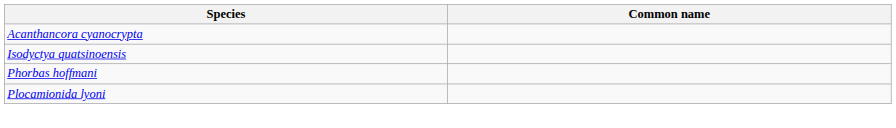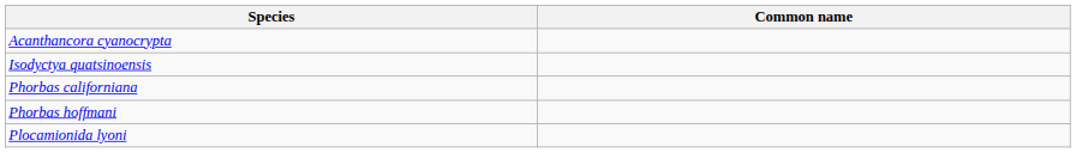 <table width=90% class="wikitable">
 <tr>
 <th width=25%>Species</th>
 <th width=25%>Common name</th>
 </tr>
 <tr>
 <td><em><a href='#'>Acanthancora cyanocrypta</a></em></td>
 <td></td>
 </tr>
 <tr>
 <td><em><a href='#'>Isodyctya quatsinoensis</a></em></td>
 <td></td>
 </tr>
 <tr>
+<td><em><a href='#'>Phorbas californiana</a></em></td>
+<td></td>
+</tr>
+<tr>
 <td><em><a href='#'>Phorbas hoffmani</a></em></td>
 <td></td>
 </tr>
 <tr>
 <td><em><a href='#'>Plocamionida lyoni</a></em></td>
 <td></td>
 </tr>
 </table>
